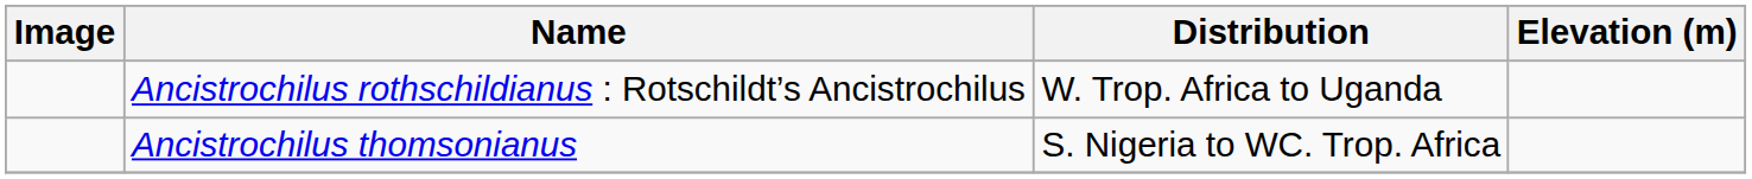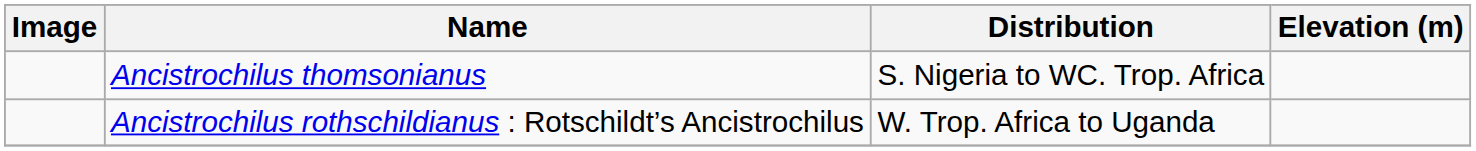 <table class="wikitable ">
 <tr>
 <th>Image</th>
 <th>Name</th>
 <th>Distribution</th>
 <th>Elevation (m)</th>
 </tr>
 <tr>
 <td></td>
+<td><em><a href='#'>Ancistrochilus thomsonianus</a></em>  </td>
+<td>S. Nigeria to WC. Trop. Africa</td>
+<td></td>
+</tr>
+<tr>
+<td></td>
 <td><em><a href='#'>Ancistrochilus rothschildianus</a></em>   : Rotschildt’s Ancistrochilus</td>
 <td>W. Trop. Africa to Uganda</td>
 <td></td>
 </tr>
 <tr>
-<td></td>
-<td><em><a href='#'>Ancistrochilus thomsonianus</a></em>  </td>
-<td>S. Nigeria to WC. Trop. Africa</td>
-<td></td>
-</tr>
-<tr>
 </tr>
 </table>
